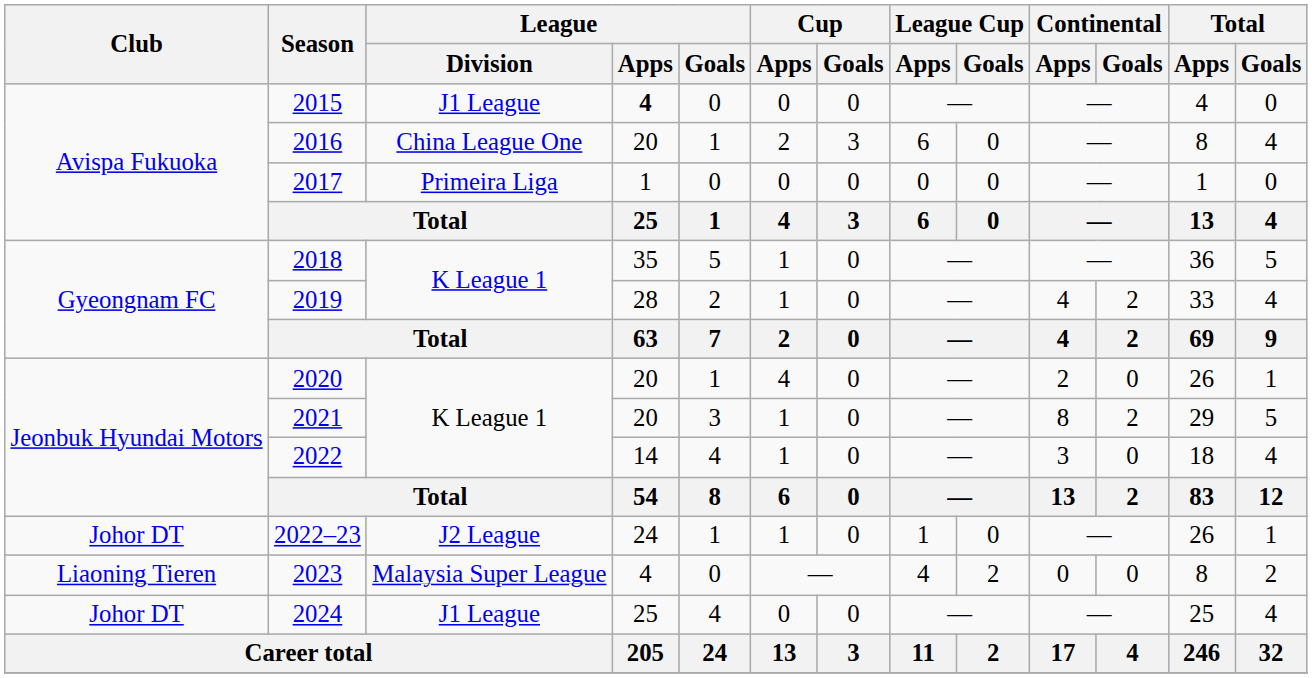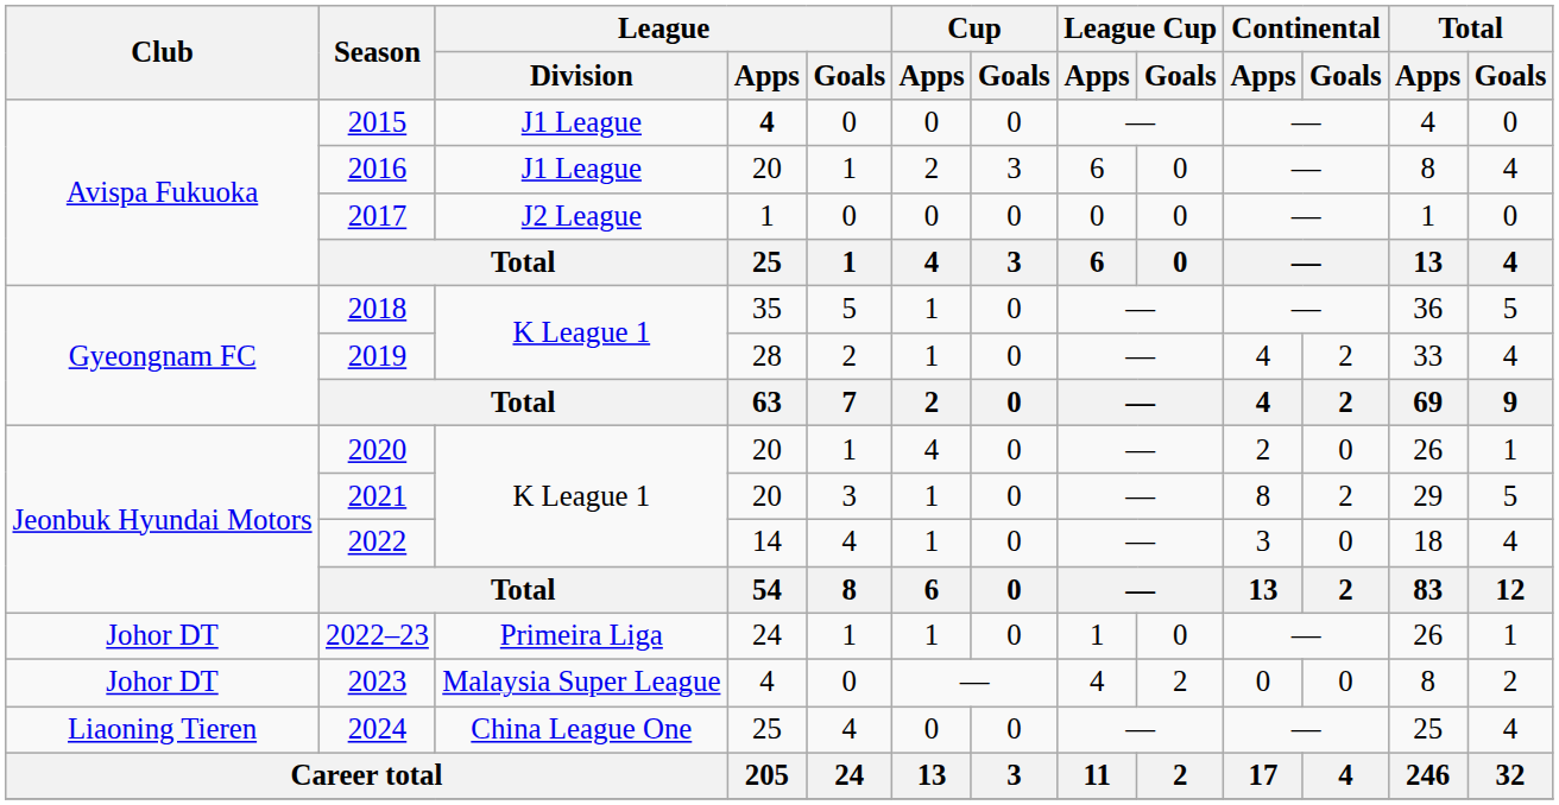 <table class="wikitable" style="text-align:center">
 <tr>
 <th rowspan=2>Club</th>
 <th rowspan=2>Season</th>
 <th colspan=3>League</th>
 <th colspan=2>Cup</th>
 <th colspan=2>League Cup</th>
 <th colspan=2>Continental</th>
 <th colspan=2>Total</th>
 </tr>
 <tr>
 <th>Division</th>
 <th>Apps</th>
 <th>Goals</th>
 <th>Apps</th>
 <th>Goals</th>
 <th>Apps</th>
 <th>Goals</th>
 <th>Apps</th>
 <th>Goals</th>
 <th>Apps</th>
 <th>Goals</th>
 </tr>
 <tr>
 <td rowspan="4"><a href='#'>Avispa Fukuoka</a></td>
 <td><a href='#'>2015</a></td>
 <td><a href='#'>J1 League</a></td>
 <td><strong>4</strong></td>
 <td>0</td>
 <td>0</td>
 <td>0</td>
 <td colspan="2">—</td>
 <td colspan="2">—</td>
 <td>4</td>
 <td>0</td>
 </tr>
 <tr>
 <td><a href='#'>2016</a></td>
-<td><a href='#'>China League One</a></td>
+<td><a href='#'>J1 League</a></td>
 <td>20</td>
 <td>1</td>
 <td>2</td>
 <td>3</td>
 <td>6</td>
 <td>0</td>
 <td colspan="2">—</td>
 <td>8</td>
 <td>4</td>
 </tr>
 <tr>
 <td><a href='#'>2017</a></td>
-<td><a href='#'>Primeira Liga</a></td>
+<td><a href='#'>J2 League</a></td>
 <td>1</td>
 <td>0</td>
 <td>0</td>
 <td>0</td>
 <td>0</td>
 <td>0</td>
 <td colspan="2">—</td>
 <td>1</td>
 <td>0</td>
 </tr>
 <tr>
 <th colspan=2>Total</th>
 <th>25</th>
 <th>1</th>
 <th>4</th>
 <th>3</th>
 <th>6</th>
 <th>0</th>
 <th colspan="2">—</th>
 <th>13</th>
 <th>4</th>
 </tr>
 <tr>
 <td rowspan="3"><a href='#'>Gyeongnam FC</a></td>
 <td><a href='#'>2018</a></td>
 <td rowspan="2"><a href='#'>K League 1</a></td>
 <td>35</td>
 <td>5</td>
 <td>1</td>
 <td>0</td>
 <td colspan="2">—</td>
 <td colspan="2">—</td>
 <td>36</td>
 <td>5</td>
 </tr>
 <tr>
 <td><a href='#'>2019</a></td>
 <td>28</td>
 <td>2</td>
 <td>1</td>
 <td>0</td>
 <td colspan="2">—</td>
 <td>4</td>
 <td>2</td>
 <td>33</td>
 <td>4</td>
 </tr>
 <tr>
 <th colspan=2>Total</th>
 <th>63</th>
 <th>7</th>
 <th>2</th>
 <th>0</th>
 <th colspan="2">—</th>
 <th>4</th>
 <th>2</th>
 <th>69</th>
 <th>9</th>
 </tr>
 <tr>
 <td rowspan="4"><a href='#'>Jeonbuk Hyundai Motors</a></td>
 <td><a href='#'>2020</a></td>
 <td rowspan="3">K League 1</td>
 <td>20</td>
 <td>1</td>
 <td>4</td>
 <td>0</td>
 <td colspan="2">—</td>
 <td>2</td>
 <td>0</td>
 <td>26</td>
 <td>1</td>
 </tr>
 <tr>
 <td><a href='#'>2021</a></td>
 <td>20</td>
 <td>3</td>
 <td>1</td>
 <td>0</td>
 <td colspan="2">—</td>
 <td>8</td>
 <td>2</td>
 <td>29</td>
 <td>5</td>
 </tr>
 <tr>
 <td><a href='#'>2022</a></td>
 <td>14</td>
 <td>4</td>
 <td>1</td>
 <td>0</td>
 <td colspan="2">—</td>
 <td>3</td>
 <td>0</td>
 <td>18</td>
 <td>4</td>
 </tr>
 <tr>
 <th colspan=2>Total</th>
 <th>54</th>
 <th>8</th>
 <th>6</th>
 <th>0</th>
 <th colspan="2">—</th>
 <th>13</th>
 <th>2</th>
 <th>83</th>
 <th>12</th>
 </tr>
 <tr>
 <td><a href='#'>Johor DT</a></td>
 <td><a href='#'>2022–23</a></td>
-<td><a href='#'>J2 League</a></td>
+<td><a href='#'>Primeira Liga</a></td>
 <td>24</td>
 <td>1</td>
 <td>1</td>
 <td>0</td>
 <td>1</td>
 <td>0</td>
 <td colspan="2">—</td>
 <td>26</td>
 <td>1</td>
 </tr>
 <tr>
-<td><a href='#'>Liaoning Tieren</a></td>
+<td><a href='#'>Johor DT</a></td>
 <td><a href='#'>2023</a></td>
 <td><a href='#'>Malaysia Super League</a></td>
 <td>4</td>
 <td>0</td>
 <td colspan="2">—</td>
 <td>4</td>
 <td>2</td>
 <td>0</td>
 <td>0</td>
 <td>8</td>
 <td>2</td>
 </tr>
 <tr>
-<td><a href='#'>Johor DT</a></td>
+<td><a href='#'>Liaoning Tieren</a></td>
 <td><a href='#'>2024</a></td>
-<td><a href='#'>J1 League</a></td>
+<td><a href='#'>China League One</a></td>
 <td>25</td>
 <td>4</td>
 <td>0</td>
 <td>0</td>
 <td colspan="2">—</td>
 <td colspan="2">—</td>
 <td>25</td>
 <td>4</td>
 </tr>
 <tr>
 <th colspan=3>Career total</th>
 <th>205</th>
 <th>24</th>
 <th>13</th>
 <th>3</th>
 <th>11</th>
 <th>2</th>
 <th>17</th>
 <th>4</th>
 <th>246</th>
 <th>32</th>
 </tr>
 <tr>
 </tr>
 </table>
